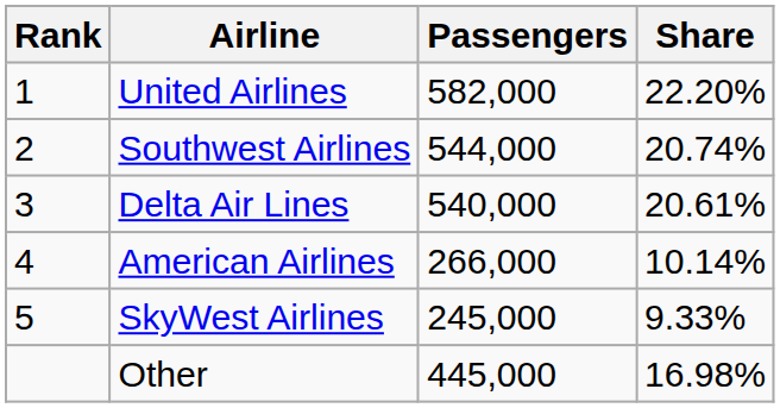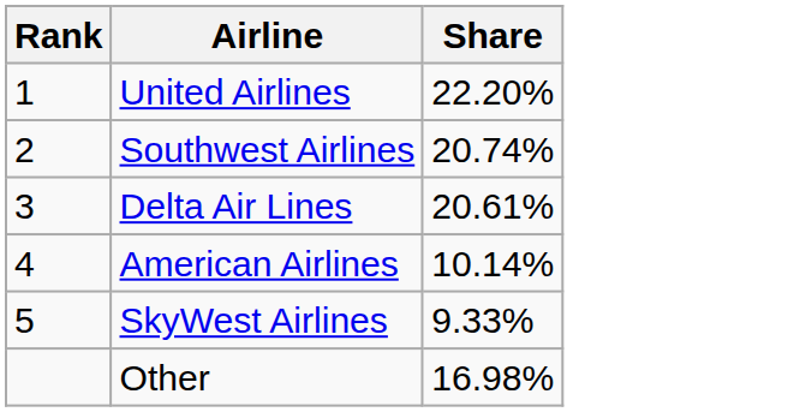 <table class="wikitable sortable" style="font-size: 95%">
 <tr>
 <th>Rank</th>
 <th>Airline</th>
-<th>Passengers</th>
 <th>Share</th>
 </tr>
 <tr>
 <td>1</td>
 <td><a href='#'>United Airlines</a></td>
-<td>582,000</td>
 <td>22.20%</td>
 </tr>
 <tr>
 <td>2</td>
 <td><a href='#'>Southwest Airlines</a></td>
-<td>544,000</td>
 <td>20.74%</td>
 </tr>
 <tr>
 <td>3</td>
 <td><a href='#'>Delta Air Lines</a></td>
-<td>540,000</td>
 <td>20.61%</td>
 </tr>
 <tr>
 <td>4</td>
 <td><a href='#'>American Airlines</a></td>
-<td>266,000</td>
 <td>10.14%</td>
 </tr>
 <tr>
 <td>5</td>
 <td><a href='#'>SkyWest Airlines</a></td>
-<td>245,000</td>
 <td>9.33%</td>
 </tr>
 <tr>
 <td></td>
 <td>Other</td>
-<td>445,000</td>
 <td>16.98%</td>
 </tr>
 </table>
